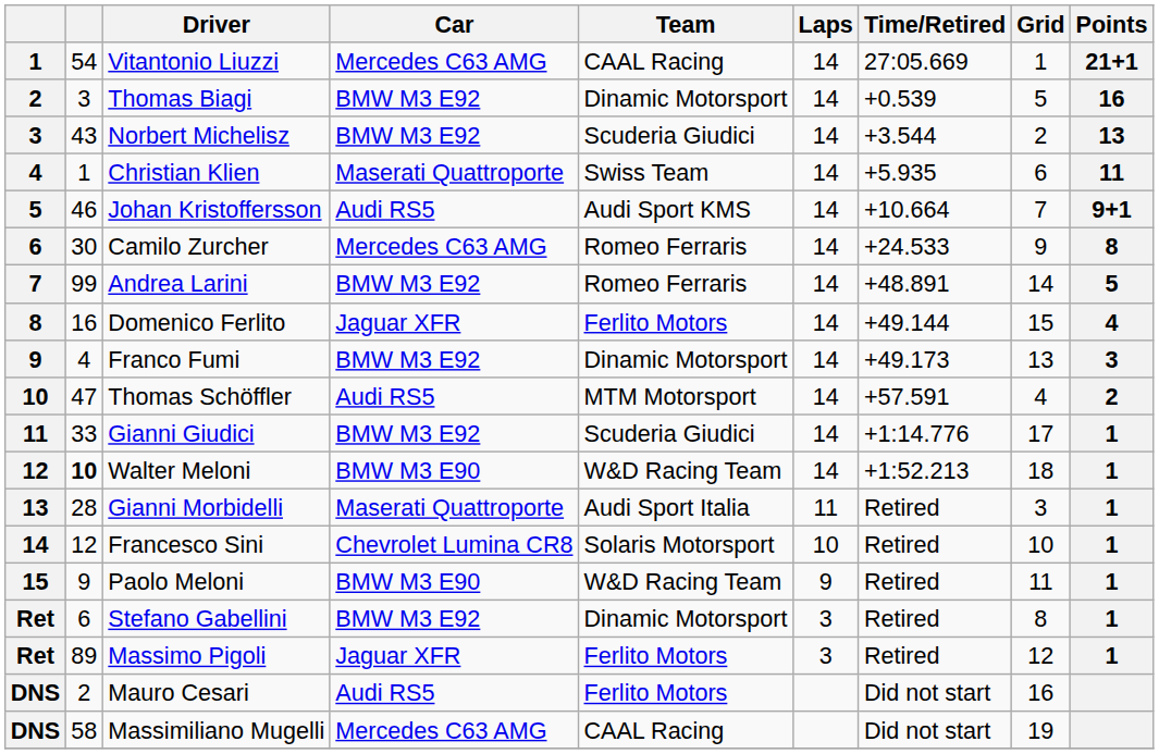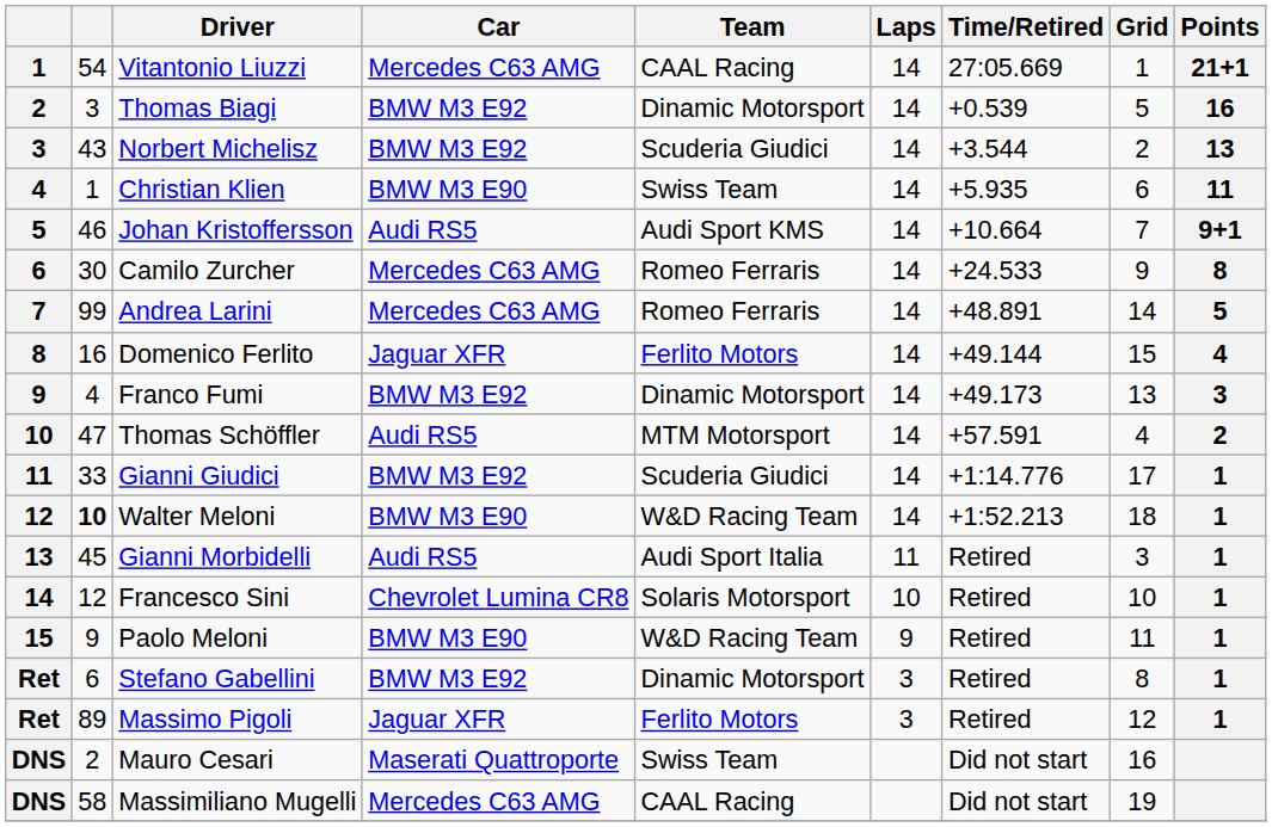 <table class="wikitable sortable" style="font-size:95%">
 <tr>
 <th></th>
 <th></th>
 <th>Driver</th>
 <th>Car</th>
 <th>Team</th>
 <th>Laps</th>
 <th>Time/Retired</th>
 <th>Grid</th>
 <th>Points</th>
 </tr>
 <tr>
 <th>1</th>
 <td align=center>54</td>
 <td> <a href='#'>Vitantonio Liuzzi</a></td>
 <td><a href='#'>Mercedes C63 AMG</a></td>
 <td> CAAL Racing</td>
 <td align=center>14</td>
 <td>27:05.669</td>
 <td align=center>1</td>
 <th>21+1</th>
 </tr>
 <tr>
 <th>2</th>
 <td align=center>3</td>
 <td> <a href='#'>Thomas Biagi</a></td>
 <td><a href='#'>BMW M3 E92</a></td>
 <td> Dinamic Motorsport</td>
 <td align=center>14</td>
 <td>+0.539</td>
 <td align=center>5</td>
 <th>16</th>
 </tr>
 <tr>
 <th>3</th>
 <td align=center>43</td>
 <td> <a href='#'>Norbert Michelisz</a></td>
 <td><a href='#'>BMW M3 E92</a></td>
 <td> Scuderia Giudici</td>
 <td align=center>14</td>
 <td>+3.544</td>
 <td align=center>2</td>
 <th>13</th>
 </tr>
 <tr>
 <th>4</th>
 <td align=center>1</td>
 <td> <a href='#'>Christian Klien</a></td>
-<td><a href='#'>Maserati Quattroporte</a></td>
+<td><a href='#'>BMW M3 E90</a></td>
 <td> Swiss Team</td>
 <td align=center>14</td>
 <td>+5.935</td>
 <td align=center>6</td>
 <th>11</th>
 </tr>
 <tr>
 <th>5</th>
 <td align=center>46</td>
 <td> <a href='#'>Johan Kristoffersson</a></td>
 <td><a href='#'>Audi RS5</a></td>
 <td> Audi Sport KMS</td>
 <td align=center>14</td>
 <td>+10.664</td>
 <td align=center>7</td>
 <th>9+1</th>
 </tr>
 <tr>
 <th>6</th>
 <td align=center>30</td>
 <td> Camilo Zurcher</td>
 <td><a href='#'>Mercedes C63 AMG</a></td>
 <td> Romeo Ferraris</td>
 <td align=center>14</td>
 <td>+24.533</td>
 <td align=center>9</td>
 <th>8</th>
 </tr>
 <tr>
 <th>7</th>
 <td align=center>99</td>
 <td> <a href='#'>Andrea Larini</a></td>
-<td><a href='#'>BMW M3 E92</a></td>
+<td><a href='#'>Mercedes C63 AMG</a></td>
 <td> Romeo Ferraris</td>
 <td align=center>14</td>
 <td>+48.891</td>
 <td align=center>14</td>
 <th>5</th>
 </tr>
 <tr>
 <th>8</th>
 <td align=center>16</td>
 <td> Domenico Ferlito</td>
 <td><a href='#'>Jaguar XFR</a></td>
 <td> <a href='#'>Ferlito Motors</a></td>
 <td align=center>14</td>
 <td>+49.144</td>
 <td align=center>15</td>
 <th>4</th>
 </tr>
 <tr>
 <th>9</th>
 <td align=center>4</td>
 <td> Franco Fumi</td>
 <td><a href='#'>BMW M3 E92</a></td>
 <td> Dinamic Motorsport</td>
 <td align=center>14</td>
 <td>+49.173</td>
 <td align=center>13</td>
 <th>3</th>
 </tr>
 <tr>
 <th>10</th>
 <td align=center>47</td>
 <td> Thomas Schöffler</td>
 <td><a href='#'>Audi RS5</a></td>
 <td> MTM Motorsport</td>
 <td align=center>14</td>
 <td>+57.591</td>
 <td align=center>4</td>
 <th>2</th>
 </tr>
 <tr>
 <th>11</th>
 <td align=center>33</td>
 <td> <a href='#'>Gianni Giudici</a></td>
 <td><a href='#'>BMW M3 E92</a></td>
 <td> Scuderia Giudici</td>
 <td align=center>14</td>
 <td>+1:14.776</td>
 <td align=center>17</td>
 <th>1</th>
 </tr>
 <tr>
 <th>12</th>
 <td align=center><strong>10</strong></td>
 <td> Walter Meloni</td>
 <td><a href='#'>BMW M3 E90</a></td>
 <td> W&D Racing Team</td>
 <td align=center>14</td>
 <td>+1:52.213</td>
 <td align=center>18</td>
 <th>1</th>
 </tr>
 <tr>
 <th>13</th>
-<td align=center>28</td>
+<td align=center>45</td>
 <td> <a href='#'>Gianni Morbidelli</a></td>
-<td><a href='#'>Maserati Quattroporte</a></td>
+<td><a href='#'>Audi RS5</a></td>
 <td> Audi Sport Italia</td>
 <td align=center>11</td>
 <td>Retired</td>
 <td align=center>3</td>
 <th>1</th>
 </tr>
 <tr>
 <th>14</th>
 <td align=center>12</td>
 <td> Francesco Sini</td>
 <td><a href='#'>Chevrolet Lumina CR8</a></td>
 <td> Solaris Motorsport</td>
 <td align=center>10</td>
 <td>Retired</td>
 <td align=center>10</td>
 <th>1</th>
 </tr>
 <tr>
 <th>15</th>
 <td align=center>9</td>
 <td> Paolo Meloni</td>
 <td><a href='#'>BMW M3 E90</a></td>
 <td> W&D Racing Team</td>
 <td align=center>9</td>
 <td>Retired</td>
 <td align=center>11</td>
 <th>1</th>
 </tr>
 <tr>
 <th>Ret</th>
 <td align=center>6</td>
 <td> <a href='#'>Stefano Gabellini</a></td>
 <td><a href='#'>BMW M3 E92</a></td>
 <td> Dinamic Motorsport</td>
 <td align=center>3</td>
 <td>Retired</td>
 <td align=center>8</td>
 <th>1</th>
 </tr>
 <tr>
 <th>Ret</th>
 <td align=center>89</td>
 <td> <a href='#'>Massimo Pigoli</a></td>
 <td><a href='#'>Jaguar XFR</a></td>
 <td> <a href='#'>Ferlito Motors</a></td>
 <td align=center>3</td>
 <td>Retired</td>
 <td align=center>12</td>
 <th>1</th>
 </tr>
 <tr>
 <th>DNS</th>
 <td align=center>2</td>
 <td> Mauro Cesari</td>
-<td><a href='#'>Audi RS5</a></td>
-<td> <a href='#'>Ferlito Motors</a></td>
+<td><a href='#'>Maserati Quattroporte</a></td>
+<td> Swiss Team</td>
 <td align=center></td>
 <td>Did not start</td>
 <td align=center>16</td>
 <th></th>
 </tr>
 <tr>
 <th>DNS</th>
 <td align=center>58</td>
 <td> Massimiliano Mugelli</td>
 <td><a href='#'>Mercedes C63 AMG</a></td>
 <td> CAAL Racing</td>
 <td align=center></td>
 <td>Did not start</td>
 <td align=center>19</td>
 <th></th>
 </tr>
 <tr>
 </tr>
 </table>
